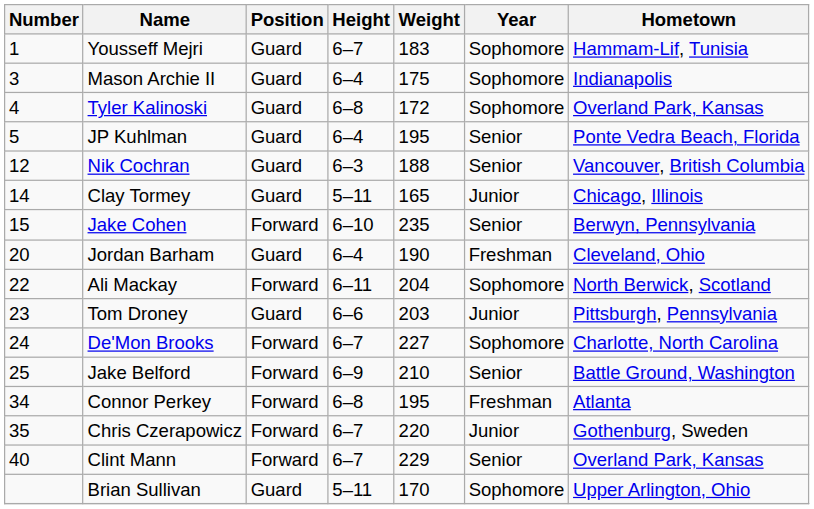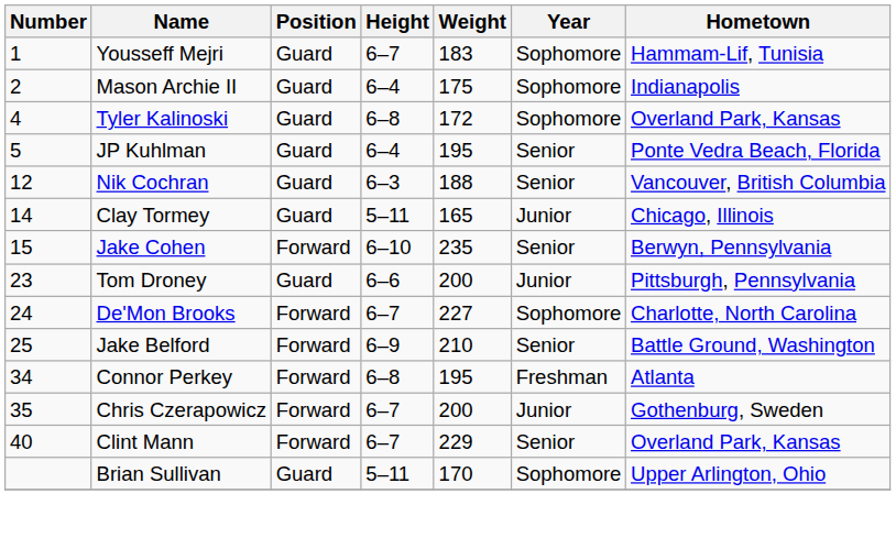 <table class="wikitable" style="font-size: 95%;">
 <tr>
 <th>Number</th>
 <th>Name</th>
 <th>Position</th>
 <th>Height</th>
 <th>Weight</th>
 <th>Year</th>
 <th>Hometown</th>
 </tr>
 <tr>
 <td>1</td>
 <td>Yousseff Mejri</td>
 <td>Guard</td>
 <td>6–7</td>
 <td>183</td>
 <td>Sophomore</td>
 <td><a href='#'>Hammam-Lif</a>, <a href='#'>Tunisia</a></td>
 </tr>
 <tr>
-<td>3</td>
+<td>2</td>
 <td>Mason Archie II</td>
 <td>Guard</td>
 <td>6–4</td>
 <td>175</td>
 <td>Sophomore</td>
 <td><a href='#'>Indianapolis</a></td>
 </tr>
 <tr>
 <td>4</td>
 <td><a href='#'>Tyler Kalinoski</a></td>
 <td>Guard</td>
 <td>6–8</td>
 <td>172</td>
 <td>Sophomore</td>
 <td><a href='#'>Overland Park, Kansas</a></td>
 </tr>
 <tr>
 <td>5</td>
 <td>JP Kuhlman</td>
 <td>Guard</td>
 <td>6–4</td>
 <td>195</td>
 <td>Senior</td>
 <td><a href='#'>Ponte Vedra Beach, Florida</a></td>
 </tr>
 <tr>
 <td>12</td>
 <td><a href='#'>Nik Cochran</a></td>
 <td>Guard</td>
 <td>6–3</td>
 <td>188</td>
 <td>Senior</td>
 <td><a href='#'>Vancouver</a>, <a href='#'>British Columbia</a></td>
 </tr>
 <tr>
 <td>14</td>
 <td>Clay Tormey</td>
 <td>Guard</td>
 <td>5–11</td>
 <td>165</td>
 <td>Junior</td>
 <td><a href='#'>Chicago</a>, <a href='#'>Illinois</a></td>
 </tr>
 <tr>
 <td>15</td>
 <td><a href='#'>Jake Cohen</a></td>
 <td>Forward</td>
 <td>6–10</td>
 <td>235</td>
 <td>Senior</td>
 <td><a href='#'>Berwyn, Pennsylvania</a></td>
 </tr>
 <tr>
-<td>20</td>
-<td>Jordan Barham</td>
-<td>Guard</td>
-<td>6–4</td>
-<td>190</td>
-<td>Freshman</td>
-<td><a href='#'>Cleveland, Ohio</a></td>
-</tr>
-<tr>
-<td>22</td>
-<td>Ali Mackay</td>
-<td>Forward</td>
-<td>6–11</td>
-<td>204</td>
-<td>Sophomore</td>
-<td><a href='#'>North Berwick</a>, <a href='#'>Scotland</a></td>
-</tr>
-<tr>
 <td>23</td>
 <td>Tom Droney</td>
 <td>Guard</td>
 <td>6–6</td>
-<td>203</td>
+<td>200</td>
 <td>Junior</td>
 <td><a href='#'>Pittsburgh</a>, <a href='#'>Pennsylvania</a></td>
 </tr>
 <tr>
 <td>24</td>
 <td><a href='#'>De'Mon Brooks</a></td>
 <td>Forward</td>
 <td>6–7</td>
 <td>227</td>
 <td>Sophomore</td>
 <td><a href='#'>Charlotte, North Carolina</a></td>
 </tr>
 <tr>
 <td>25</td>
 <td>Jake Belford</td>
 <td>Forward</td>
 <td>6–9</td>
 <td>210</td>
 <td>Senior</td>
 <td><a href='#'>Battle Ground, Washington</a></td>
 </tr>
 <tr>
 <td>34</td>
 <td>Connor Perkey</td>
 <td>Forward</td>
 <td>6–8</td>
 <td>195</td>
 <td>Freshman</td>
 <td><a href='#'>Atlanta</a></td>
 </tr>
 <tr>
 <td>35</td>
 <td>Chris Czerapowicz</td>
 <td>Forward</td>
 <td>6–7</td>
-<td>220</td>
+<td>200</td>
 <td>Junior</td>
 <td><a href='#'>Gothenburg</a>, Sweden</td>
 </tr>
 <tr>
 <td>40</td>
 <td>Clint Mann</td>
 <td>Forward</td>
 <td>6–7</td>
 <td>229</td>
 <td>Senior</td>
 <td><a href='#'>Overland Park, Kansas</a></td>
 </tr>
 <tr>
 <td></td>
 <td>Brian Sullivan</td>
 <td>Guard</td>
 <td>5–11</td>
 <td>170</td>
 <td>Sophomore</td>
 <td><a href='#'>Upper Arlington, Ohio</a></td>
 </tr>
 <tr>
 </tr>
 </table>
